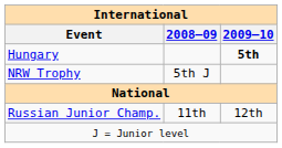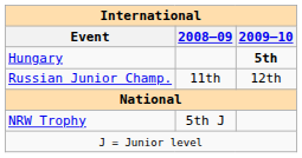 <table class="wikitable" style="text-align:center">
 <tr>
 <th style="background-color: #ffdead; " colspan=3 align=center>International</th>
 </tr>
 <tr>
 <th>Event</th>
 <th><a href='#'>2008–09</a></th>
 <th><a href='#'>2009–10</a></th>
 </tr>
 <tr>
 <td align=left> <a href='#'>Hungary</a></td>
 <td></td>
 <td><strong>5th</strong></td>
 </tr>
 <tr>
+<td align=left><a href='#'>Russian Junior Champ.</a></td>
+<td>11th</td>
+<td>12th</td>
+</tr>
+<tr>
+<th style="background-color: #ffdead; " colspan=3 align=center>National</th>
+</tr>
+<tr>
 <td align=left><a href='#'>NRW Trophy</a></td>
 <td>5th J</td>
 <td></td>
 </tr>
 <tr>
-<th style="background-color: #ffdead; " colspan=3 align=center>National</th>
-</tr>
-<tr>
-<td align=left><a href='#'>Russian Junior Champ.</a></td>
-<td>11th</td>
-<td>12th</td>
-</tr>
-<tr>
 <td colspan=3 align=center><small> J = Junior level </small></td>
 </tr>
 </table>
